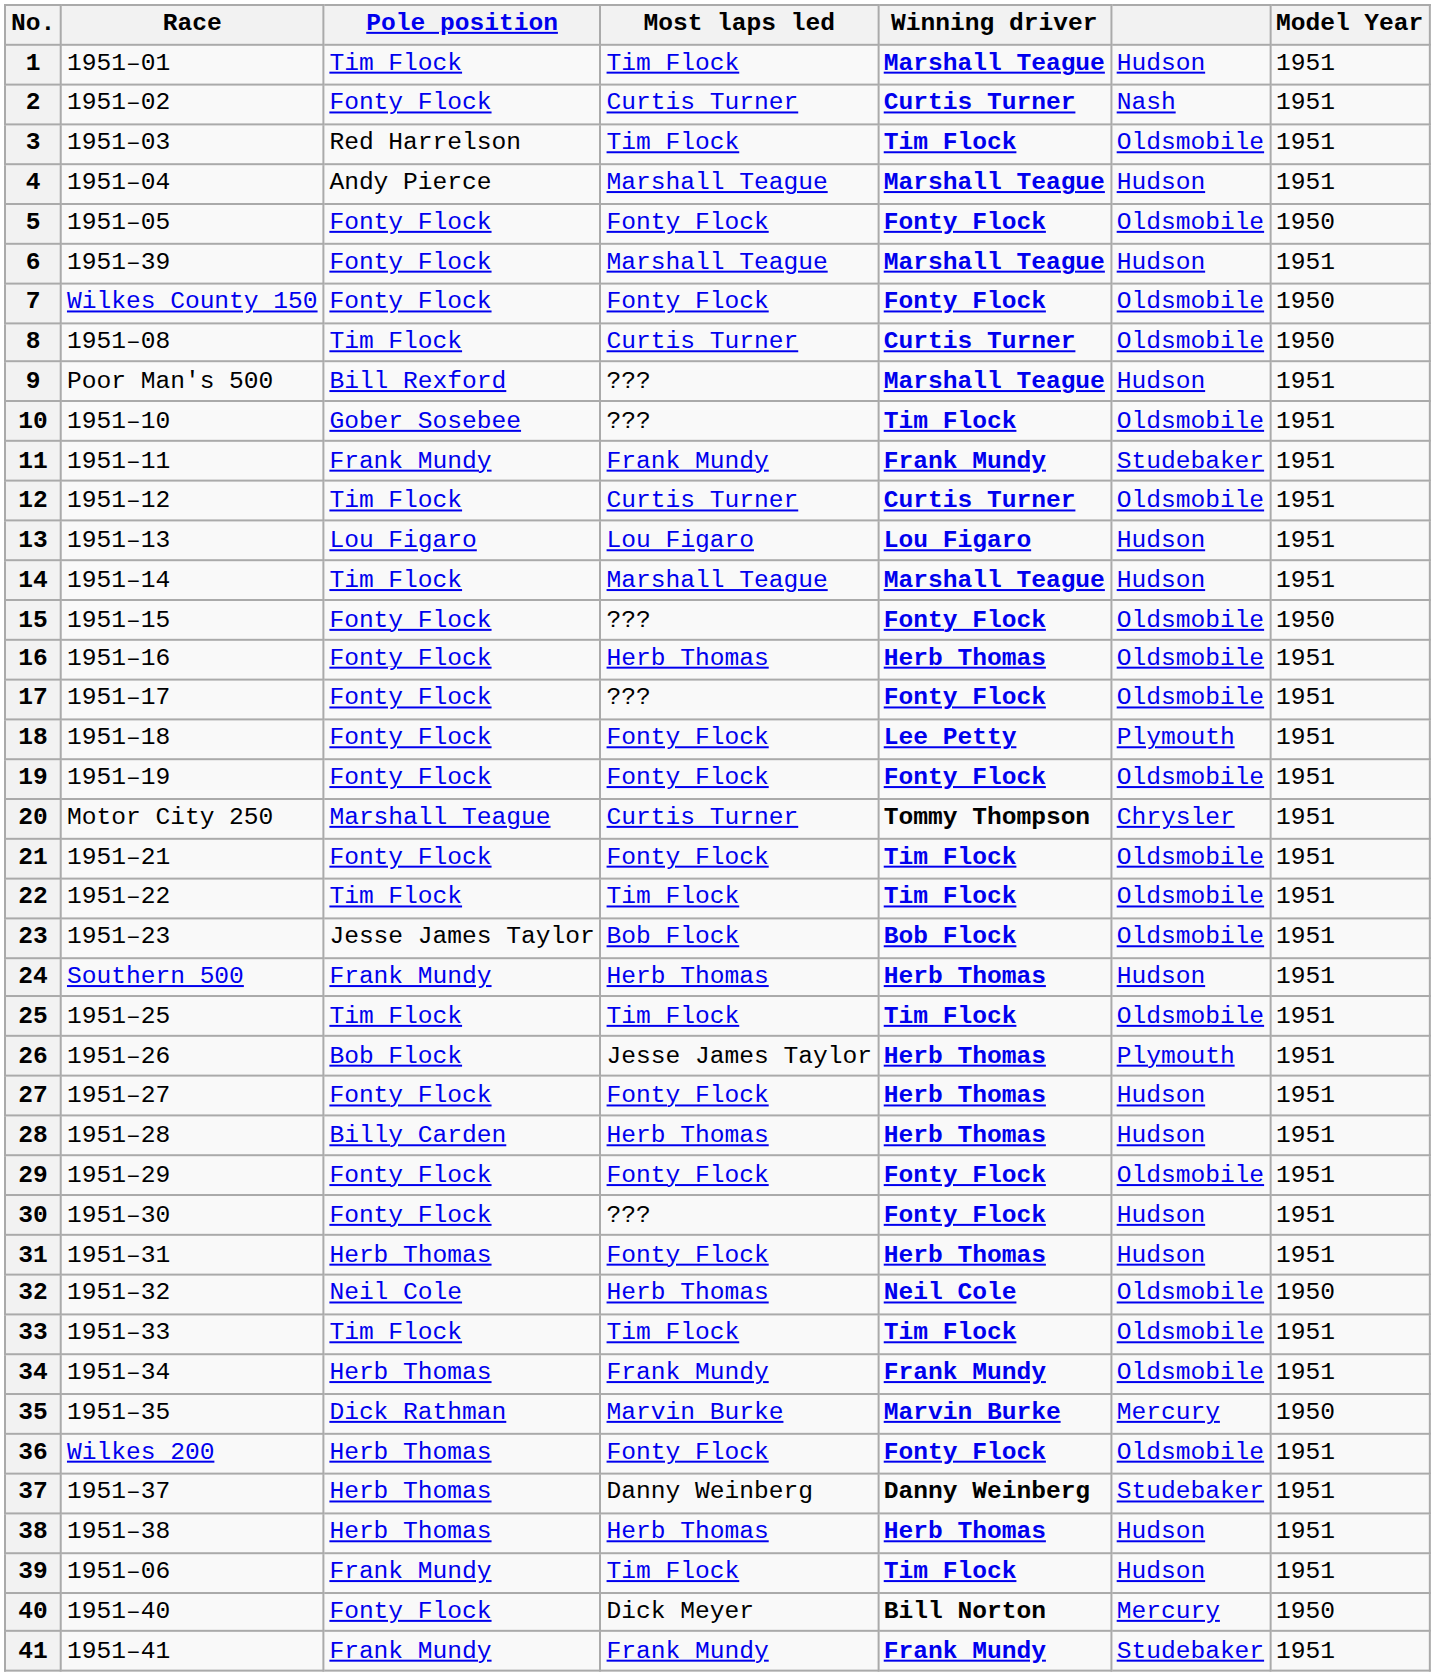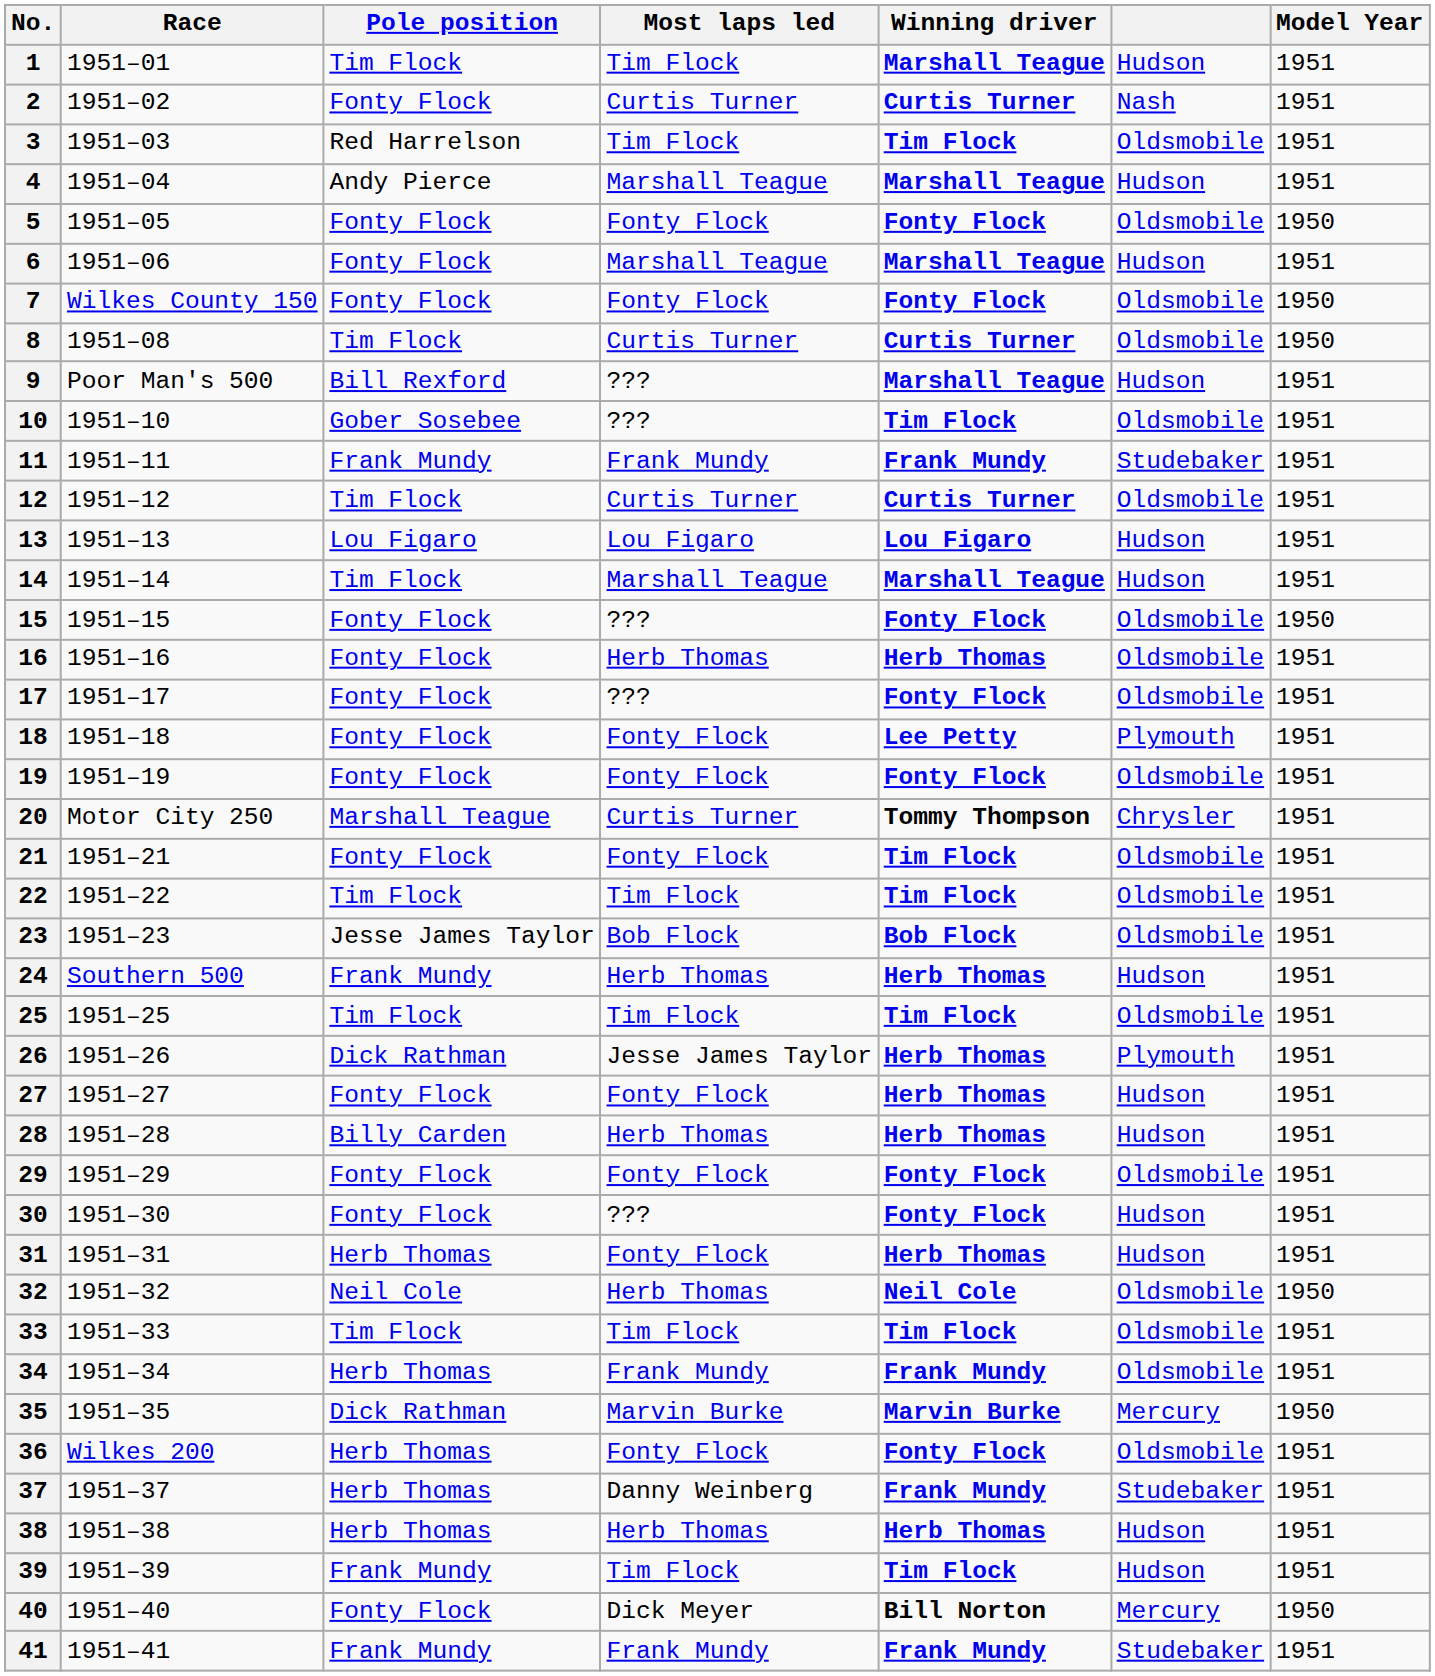 <table class="wikitable sortable" style="font-size:95%">
 <tr>
 <th>No.</th>
 <th>Race</th>
 <th><a href='#'>Pole position</a></th>
 <th>Most laps led</th>
 <th>Winning driver</th>
 <th></th>
 <th>Model Year</th>
 </tr>
 <tr>
 <th>1</th>
 <td>1951–01</td>
 <td> <a href='#'>Tim Flock</a></td>
 <td> <a href='#'>Tim Flock</a></td>
 <td><strong> <a href='#'>Marshall Teague</a></strong></td>
 <td><a href='#'>Hudson</a></td>
 <td>1951</td>
 </tr>
 <tr>
 <th>2</th>
 <td>1951–02</td>
 <td> <a href='#'>Fonty Flock</a></td>
 <td> <a href='#'>Curtis Turner</a></td>
 <td><strong> <a href='#'>Curtis Turner</a></strong></td>
 <td><a href='#'>Nash</a></td>
 <td>1951</td>
 </tr>
 <tr>
 <th>3</th>
 <td>1951–03</td>
 <td> Red Harrelson</td>
 <td> <a href='#'>Tim Flock</a></td>
 <td><strong> <a href='#'>Tim Flock</a> </strong></td>
 <td><a href='#'>Oldsmobile</a></td>
 <td>1951</td>
 </tr>
 <tr>
 <th>4</th>
 <td>1951–04</td>
 <td> Andy Pierce</td>
 <td> <a href='#'>Marshall Teague</a></td>
 <td><strong> <a href='#'>Marshall Teague</a></strong></td>
 <td><a href='#'>Hudson</a></td>
 <td>1951</td>
 </tr>
 <tr>
 <th>5</th>
 <td>1951–05</td>
 <td> <a href='#'>Fonty Flock</a></td>
 <td> <a href='#'>Fonty Flock</a></td>
 <td><strong> <a href='#'>Fonty Flock</a> </strong></td>
 <td><a href='#'>Oldsmobile</a></td>
 <td>1950</td>
 </tr>
 <tr>
 <th>6</th>
-<td>1951–39</td>
+<td>1951–06</td>
 <td> <a href='#'>Fonty Flock</a></td>
 <td> <a href='#'>Marshall Teague</a></td>
 <td><strong> <a href='#'>Marshall Teague</a></strong></td>
 <td><a href='#'>Hudson</a></td>
 <td>1951</td>
 </tr>
 <tr>
 <th>7</th>
 <td><a href='#'>Wilkes County 150</a></td>
 <td> <a href='#'>Fonty Flock</a></td>
 <td> <a href='#'>Fonty Flock</a></td>
 <td><strong> <a href='#'>Fonty Flock</a> </strong></td>
 <td><a href='#'>Oldsmobile</a></td>
 <td>1950</td>
 </tr>
 <tr>
 <th>8</th>
 <td>1951–08</td>
 <td> <a href='#'>Tim Flock</a></td>
 <td> <a href='#'>Curtis Turner</a></td>
 <td><strong> <a href='#'>Curtis Turner</a></strong></td>
 <td><a href='#'>Oldsmobile</a></td>
 <td>1950</td>
 </tr>
 <tr>
 <th>9</th>
 <td>Poor Man's 500</td>
 <td> <a href='#'>Bill Rexford</a></td>
 <td>???</td>
 <td><strong> <a href='#'>Marshall Teague</a></strong></td>
 <td><a href='#'>Hudson</a></td>
 <td>1951</td>
 </tr>
 <tr>
 <th>10</th>
 <td>1951–10</td>
 <td> <a href='#'>Gober Sosebee</a></td>
 <td>???</td>
 <td><strong> <a href='#'>Tim Flock</a> </strong></td>
 <td><a href='#'>Oldsmobile</a></td>
 <td>1951</td>
 </tr>
 <tr>
 <th>11</th>
 <td>1951–11</td>
 <td> <a href='#'>Frank Mundy</a></td>
 <td> <a href='#'>Frank Mundy</a></td>
 <td><strong> <a href='#'>Frank Mundy</a> </strong></td>
 <td><a href='#'>Studebaker</a></td>
 <td>1951</td>
 </tr>
 <tr>
 <th>12</th>
 <td>1951–12</td>
 <td> <a href='#'>Tim Flock</a></td>
 <td> <a href='#'>Curtis Turner</a></td>
 <td><strong> <a href='#'>Curtis Turner</a></strong></td>
 <td><a href='#'>Oldsmobile</a></td>
 <td>1951</td>
 </tr>
 <tr>
 <th>13</th>
 <td>1951–13</td>
 <td> <a href='#'>Lou Figaro</a></td>
 <td> <a href='#'>Lou Figaro</a></td>
 <td><strong> <a href='#'>Lou Figaro</a></strong></td>
 <td><a href='#'>Hudson</a></td>
 <td>1951</td>
 </tr>
 <tr>
 <th>14</th>
 <td>1951–14</td>
 <td> <a href='#'>Tim Flock</a></td>
 <td> <a href='#'>Marshall Teague</a></td>
 <td><strong> <a href='#'>Marshall Teague</a></strong></td>
 <td><a href='#'>Hudson</a></td>
 <td>1951</td>
 </tr>
 <tr>
 <th>15</th>
 <td>1951–15</td>
 <td> <a href='#'>Fonty Flock</a></td>
 <td>???</td>
 <td><strong> <a href='#'>Fonty Flock</a></strong></td>
 <td><a href='#'>Oldsmobile</a></td>
 <td>1950</td>
 </tr>
 <tr>
 <th>16</th>
 <td>1951–16</td>
 <td> <a href='#'>Fonty Flock</a></td>
 <td> <a href='#'>Herb Thomas</a></td>
 <td><strong> <a href='#'>Herb Thomas</a></strong></td>
 <td><a href='#'>Oldsmobile</a></td>
 <td>1951</td>
 </tr>
 <tr>
 <th>17</th>
 <td>1951–17</td>
 <td> <a href='#'>Fonty Flock</a></td>
 <td>???</td>
 <td><strong> <a href='#'>Fonty Flock</a></strong></td>
 <td><a href='#'>Oldsmobile</a></td>
 <td>1951</td>
 </tr>
 <tr>
 <th>18</th>
 <td>1951–18</td>
 <td> <a href='#'>Fonty Flock</a></td>
 <td> <a href='#'>Fonty Flock</a></td>
 <td><strong> <a href='#'>Lee Petty</a></strong></td>
 <td><a href='#'>Plymouth</a></td>
 <td>1951</td>
 </tr>
 <tr>
 <th>19</th>
 <td>1951–19</td>
 <td> <a href='#'>Fonty Flock</a></td>
 <td> <a href='#'>Fonty Flock</a></td>
 <td><strong> <a href='#'>Fonty Flock</a></strong></td>
 <td><a href='#'>Oldsmobile</a></td>
 <td>1951</td>
 </tr>
 <tr>
 <th>20</th>
 <td>Motor City 250</td>
 <td> <a href='#'>Marshall Teague</a></td>
 <td> <a href='#'>Curtis Turner</a></td>
 <td><strong> Tommy Thompson</strong></td>
 <td><a href='#'>Chrysler</a></td>
 <td>1951</td>
 </tr>
 <tr>
 <th>21</th>
 <td>1951–21</td>
 <td> <a href='#'>Fonty Flock</a></td>
 <td> <a href='#'>Fonty Flock</a></td>
 <td><strong> <a href='#'>Tim Flock</a> </strong></td>
 <td><a href='#'>Oldsmobile</a></td>
 <td>1951</td>
 </tr>
 <tr>
 <th>22</th>
 <td>1951–22</td>
 <td> <a href='#'>Tim Flock</a></td>
 <td> <a href='#'>Tim Flock</a></td>
 <td><strong> <a href='#'>Tim Flock</a></strong></td>
 <td><a href='#'>Oldsmobile</a></td>
 <td>1951</td>
 </tr>
 <tr>
 <th>23</th>
 <td>1951–23</td>
 <td> Jesse James Taylor</td>
 <td> <a href='#'>Bob Flock</a></td>
 <td><strong> <a href='#'>Bob Flock</a> </strong></td>
 <td><a href='#'>Oldsmobile</a></td>
 <td>1951</td>
 </tr>
 <tr>
 <th>24</th>
 <td><a href='#'>Southern 500</a></td>
 <td> <a href='#'>Frank Mundy</a></td>
 <td> <a href='#'>Herb Thomas</a></td>
 <td><strong> <a href='#'>Herb Thomas</a></strong></td>
 <td><a href='#'>Hudson</a></td>
 <td>1951</td>
 </tr>
 <tr>
 <th>25</th>
 <td>1951–25</td>
 <td> <a href='#'>Tim Flock</a></td>
 <td> <a href='#'>Tim Flock</a></td>
 <td><strong> <a href='#'>Tim Flock</a></strong></td>
 <td><a href='#'>Oldsmobile</a></td>
 <td>1951</td>
 </tr>
 <tr>
 <th>26</th>
 <td>1951–26</td>
-<td> <a href='#'>Bob Flock</a></td>
+<td> <a href='#'>Dick Rathman</a></td>
 <td> Jesse James Taylor</td>
 <td><strong> <a href='#'>Herb Thomas</a></strong></td>
 <td><a href='#'>Plymouth</a></td>
 <td>1951</td>
 </tr>
 <tr>
 <th>27</th>
 <td>1951–27</td>
 <td> <a href='#'>Fonty Flock</a></td>
 <td> <a href='#'>Fonty Flock</a></td>
 <td><strong> <a href='#'>Herb Thomas</a></strong></td>
 <td><a href='#'>Hudson</a></td>
 <td>1951</td>
 </tr>
 <tr>
 <th>28</th>
 <td>1951–28</td>
 <td> <a href='#'>Billy Carden</a></td>
 <td> <a href='#'>Herb Thomas</a></td>
 <td><strong> <a href='#'>Herb Thomas</a></strong></td>
 <td><a href='#'>Hudson</a></td>
 <td>1951</td>
 </tr>
 <tr>
 <th>29</th>
 <td>1951–29</td>
 <td> <a href='#'>Fonty Flock</a></td>
 <td> <a href='#'>Fonty Flock</a></td>
 <td><strong> <a href='#'>Fonty Flock</a></strong></td>
 <td><a href='#'>Oldsmobile</a></td>
 <td>1951</td>
 </tr>
 <tr>
 <th>30</th>
 <td>1951–30</td>
 <td> <a href='#'>Fonty Flock</a></td>
 <td>???</td>
 <td><strong> <a href='#'>Fonty Flock</a></strong></td>
 <td><a href='#'>Hudson</a></td>
 <td>1951</td>
 </tr>
 <tr>
 <th>31</th>
 <td>1951–31</td>
 <td> <a href='#'>Herb Thomas</a></td>
 <td> <a href='#'>Fonty Flock</a></td>
 <td><strong> <a href='#'>Herb Thomas</a></strong></td>
 <td><a href='#'>Hudson</a></td>
 <td>1951</td>
 </tr>
 <tr>
 <th>32</th>
 <td>1951–32</td>
 <td> <a href='#'>Neil Cole</a></td>
 <td> <a href='#'>Herb Thomas</a></td>
 <td><strong> <a href='#'>Neil Cole</a></strong></td>
 <td><a href='#'>Oldsmobile</a></td>
 <td>1950</td>
 </tr>
 <tr>
 <th>33</th>
 <td>1951–33</td>
 <td> <a href='#'>Tim Flock</a></td>
 <td> <a href='#'>Tim Flock</a></td>
 <td><strong> <a href='#'>Tim Flock</a></strong></td>
 <td><a href='#'>Oldsmobile</a></td>
 <td>1951</td>
 </tr>
 <tr>
 <th>34</th>
 <td>1951–34</td>
 <td> <a href='#'>Herb Thomas</a></td>
 <td> <a href='#'>Frank Mundy</a></td>
 <td><strong> <a href='#'>Frank Mundy</a></strong></td>
 <td><a href='#'>Oldsmobile</a></td>
 <td>1951</td>
 </tr>
 <tr>
 <th>35</th>
 <td>1951–35</td>
 <td> <a href='#'>Dick Rathman</a></td>
 <td> <a href='#'>Marvin Burke</a></td>
 <td><strong> <a href='#'>Marvin Burke</a></strong></td>
 <td><a href='#'>Mercury</a></td>
 <td>1950</td>
 </tr>
 <tr>
 <th>36</th>
 <td><a href='#'>Wilkes 200</a></td>
 <td> <a href='#'>Herb Thomas</a></td>
 <td> <a href='#'>Fonty Flock</a></td>
 <td><strong> <a href='#'>Fonty Flock</a></strong></td>
 <td><a href='#'>Oldsmobile</a></td>
 <td>1951</td>
 </tr>
 <tr>
 <th>37</th>
 <td>1951–37</td>
 <td> <a href='#'>Herb Thomas</a></td>
 <td> Danny Weinberg</td>
-<td><strong> Danny Weinberg</strong></td>
+<td><strong> <a href='#'>Frank Mundy</a> </strong></td>
 <td><a href='#'>Studebaker</a></td>
 <td>1951</td>
 </tr>
 <tr>
 <th>38</th>
 <td>1951–38</td>
 <td> <a href='#'>Herb Thomas</a></td>
 <td> <a href='#'>Herb Thomas</a></td>
 <td><strong> <a href='#'>Herb Thomas</a></strong></td>
 <td><a href='#'>Hudson</a></td>
 <td>1951</td>
 </tr>
 <tr>
 <th>39</th>
-<td>1951–06</td>
+<td>1951–39</td>
 <td> <a href='#'>Frank Mundy</a></td>
 <td> <a href='#'>Tim Flock</a></td>
 <td><strong> <a href='#'>Tim Flock</a></strong></td>
 <td><a href='#'>Hudson</a></td>
 <td>1951</td>
 </tr>
 <tr>
 <th>40</th>
 <td>1951–40</td>
 <td> <a href='#'>Fonty Flock</a></td>
 <td> Dick Meyer</td>
 <td><strong> Bill Norton</strong></td>
 <td><a href='#'>Mercury</a></td>
 <td>1950</td>
 </tr>
 <tr>
 <th>41</th>
 <td>1951–41</td>
 <td> <a href='#'>Frank Mundy</a></td>
 <td> <a href='#'>Frank Mundy</a></td>
 <td><strong> <a href='#'>Frank Mundy</a> </strong></td>
 <td><a href='#'>Studebaker</a></td>
 <td>1951</td>
 </tr>
 </table>
